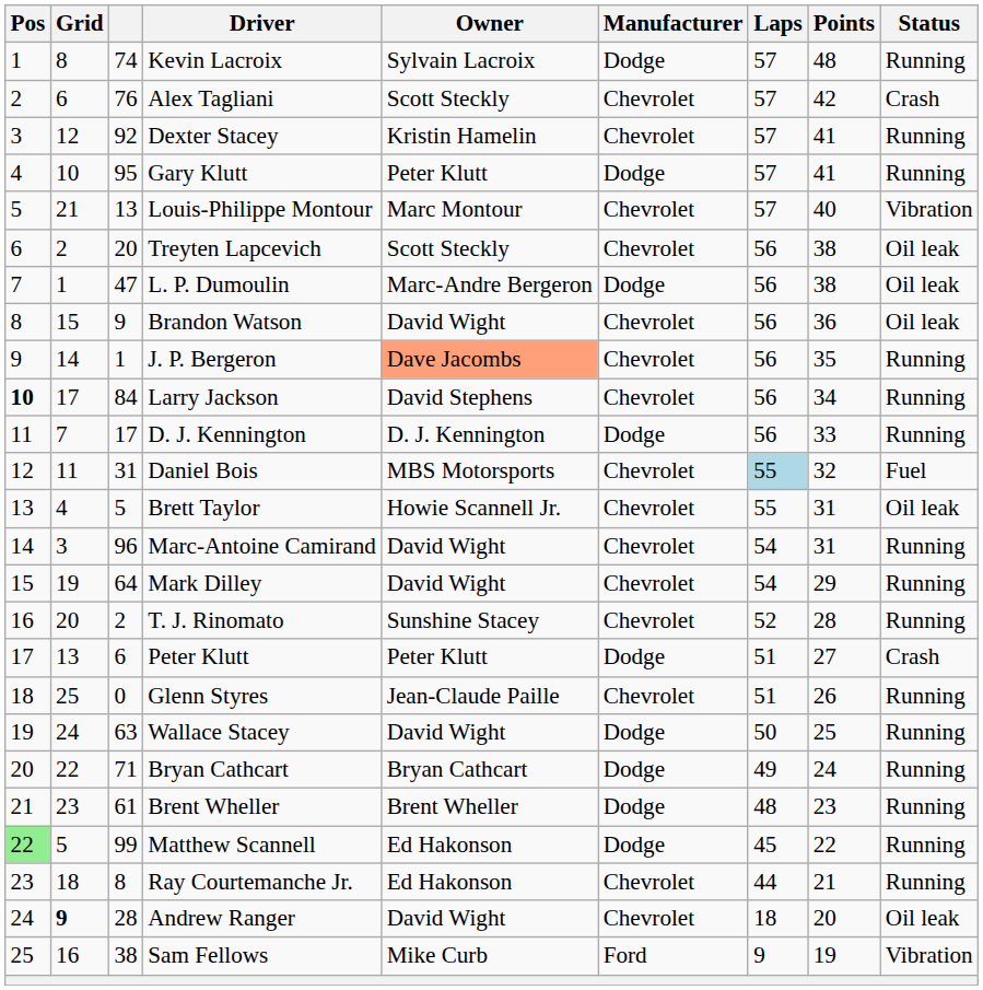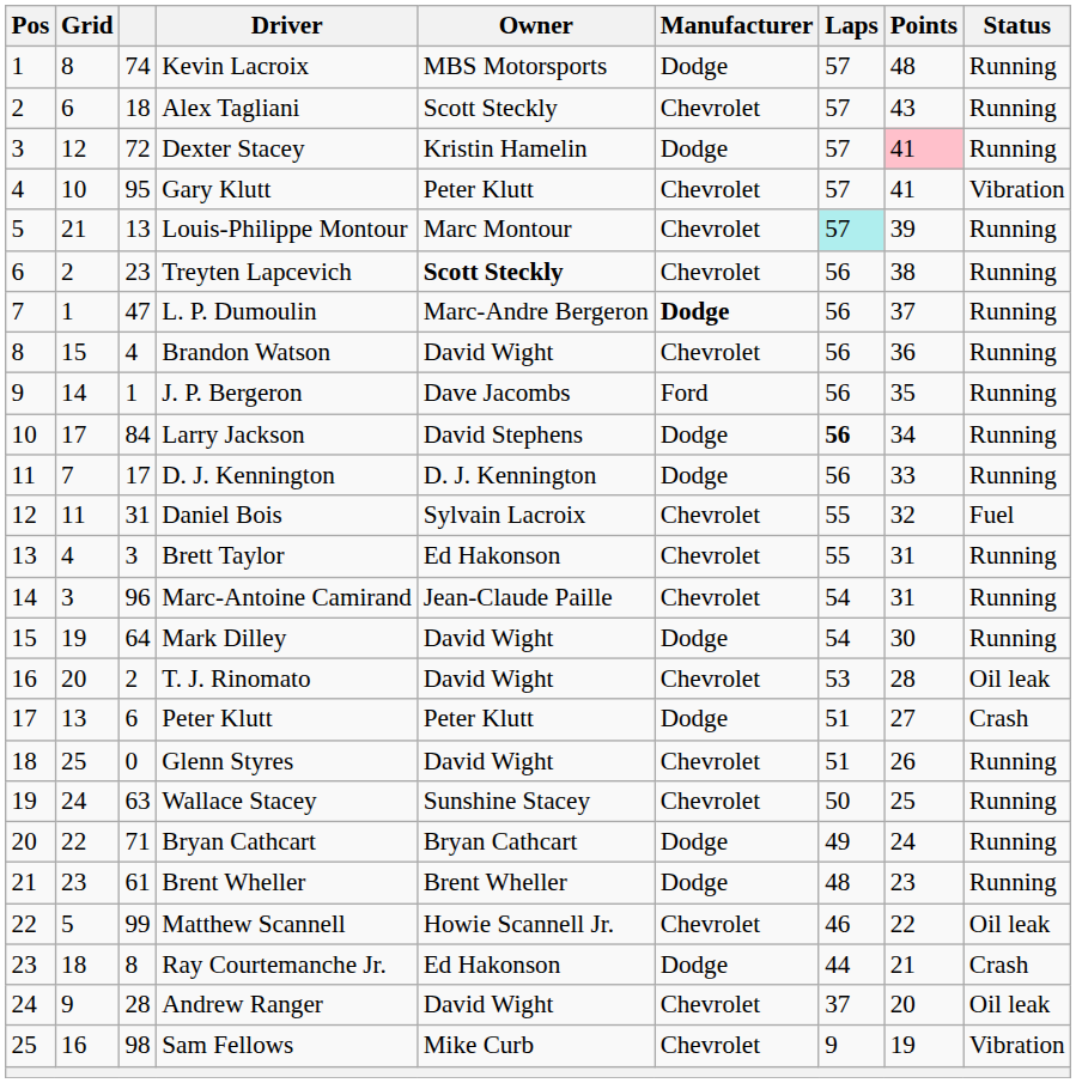 <table class="wikitable" style="font-size:98%">
 <tr>
 <th>Pos</th>
 <th>Grid</th>
 <th></th>
 <th>Driver</th>
 <th>Owner</th>
 <th>Manufacturer</th>
 <th>Laps</th>
 <th>Points</th>
 <th>Status</th>
 </tr>
 <tr>
 <td>1</td>
 <td>8</td>
 <td>74</td>
 <td>Kevin Lacroix</td>
-<td>Sylvain Lacroix</td>
+<td>MBS Motorsports</td>
 <td>Dodge</td>
 <td>57</td>
 <td>48</td>
 <td>Running</td>
 </tr>
 <tr>
 <td>2</td>
 <td>6</td>
-<td>76</td>
+<td>18</td>
 <td>Alex Tagliani</td>
 <td>Scott Steckly</td>
 <td>Chevrolet</td>
 <td>57</td>
-<td>42</td>
-<td>Crash</td>
+<td>43</td>
+<td>Running</td>
 </tr>
 <tr>
 <td>3</td>
 <td>12</td>
-<td>92</td>
+<td>72</td>
 <td>Dexter Stacey</td>
 <td>Kristin Hamelin</td>
-<td>Chevrolet</td>
+<td>Dodge</td>
 <td>57</td>
-<td>41</td>
+<td style="background: pink;">41</td>
 <td>Running</td>
 </tr>
 <tr>
 <td>4</td>
 <td>10</td>
 <td>95</td>
 <td>Gary Klutt</td>
 <td>Peter Klutt</td>
-<td>Dodge</td>
+<td>Chevrolet</td>
 <td>57</td>
 <td>41</td>
-<td>Running</td>
+<td>Vibration</td>
 </tr>
 <tr>
 <td>5</td>
 <td>21</td>
 <td>13</td>
 <td>Louis-Philippe Montour</td>
 <td>Marc Montour</td>
 <td>Chevrolet</td>
-<td>57</td>
-<td>40</td>
-<td>Vibration</td>
+<td style="background: paleturquoise;">57</td>
+<td>39</td>
+<td>Running</td>
 </tr>
 <tr>
 <td>6</td>
 <td>2</td>
-<td>20</td>
+<td>23</td>
 <td>Treyten Lapcevich</td>
-<td>Scott Steckly</td>
+<td><strong>Scott Steckly</strong></td>
 <td>Chevrolet</td>
 <td>56</td>
 <td>38</td>
-<td>Oil leak</td>
+<td>Running</td>
 </tr>
 <tr>
 <td>7</td>
 <td>1</td>
 <td>47</td>
 <td>L. P. Dumoulin</td>
 <td>Marc-Andre Bergeron</td>
-<td>Dodge</td>
+<td><strong>Dodge</strong></td>
 <td>56</td>
-<td>38</td>
-<td>Oil leak</td>
+<td>37</td>
+<td>Running</td>
 </tr>
 <tr>
 <td>8</td>
 <td>15</td>
-<td>9</td>
+<td>4</td>
 <td>Brandon Watson</td>
 <td>David Wight</td>
 <td>Chevrolet</td>
 <td>56</td>
 <td>36</td>
-<td>Oil leak</td>
+<td>Running</td>
 </tr>
 <tr>
 <td>9</td>
 <td>14</td>
 <td>1</td>
 <td>J. P. Bergeron</td>
-<td style="background: lightsalmon;">Dave Jacombs</td>
-<td>Chevrolet</td>
+<td>Dave Jacombs</td>
+<td>Ford</td>
 <td>56</td>
 <td>35</td>
 <td>Running</td>
 </tr>
 <tr>
-<td><strong>10</strong></td>
+<td>10</td>
 <td>17</td>
 <td>84</td>
 <td>Larry Jackson</td>
 <td>David Stephens</td>
-<td>Chevrolet</td>
-<td>56</td>
+<td>Dodge</td>
+<td><strong>56</strong></td>
 <td>34</td>
 <td>Running</td>
 </tr>
 <tr>
 <td>11</td>
 <td>7</td>
 <td>17</td>
 <td>D. J. Kennington</td>
 <td>D. J. Kennington</td>
 <td>Dodge</td>
 <td>56</td>
 <td>33</td>
 <td>Running</td>
 </tr>
 <tr>
 <td>12</td>
 <td>11</td>
 <td>31</td>
 <td>Daniel Bois</td>
-<td>MBS Motorsports</td>
+<td>Sylvain Lacroix</td>
 <td>Chevrolet</td>
-<td style="background: lightblue;">55</td>
+<td>55</td>
 <td>32</td>
 <td>Fuel</td>
 </tr>
 <tr>
 <td>13</td>
 <td>4</td>
-<td>5</td>
+<td>3</td>
 <td>Brett Taylor</td>
-<td>Howie Scannell Jr.</td>
+<td>Ed Hakonson</td>
 <td>Chevrolet</td>
 <td>55</td>
 <td>31</td>
-<td>Oil leak</td>
+<td>Running</td>
 </tr>
 <tr>
 <td>14</td>
 <td>3</td>
 <td>96</td>
 <td>Marc-Antoine Camirand</td>
-<td>David Wight</td>
+<td>Jean-Claude Paille</td>
 <td>Chevrolet</td>
 <td>54</td>
 <td>31</td>
 <td>Running</td>
 </tr>
 <tr>
 <td>15</td>
 <td>19</td>
 <td>64</td>
 <td>Mark Dilley</td>
 <td>David Wight</td>
-<td>Chevrolet</td>
+<td>Dodge</td>
 <td>54</td>
-<td>29</td>
+<td>30</td>
 <td>Running</td>
 </tr>
 <tr>
 <td>16</td>
 <td>20</td>
 <td>2</td>
 <td>T. J. Rinomato</td>
-<td>Sunshine Stacey</td>
+<td>David Wight</td>
 <td>Chevrolet</td>
-<td>52</td>
+<td>53</td>
 <td>28</td>
-<td>Running</td>
+<td>Oil leak</td>
 </tr>
 <tr>
 <td>17</td>
 <td>13</td>
 <td>6</td>
 <td>Peter Klutt</td>
 <td>Peter Klutt</td>
 <td>Dodge</td>
 <td>51</td>
 <td>27</td>
 <td>Crash</td>
 </tr>
 <tr>
 <td>18</td>
 <td>25</td>
 <td>0</td>
 <td>Glenn Styres</td>
-<td>Jean-Claude Paille</td>
+<td>David Wight</td>
 <td>Chevrolet</td>
 <td>51</td>
 <td>26</td>
 <td>Running</td>
 </tr>
 <tr>
 <td>19</td>
 <td>24</td>
 <td>63</td>
 <td>Wallace Stacey</td>
-<td>David Wight</td>
-<td>Dodge</td>
+<td>Sunshine Stacey</td>
+<td>Chevrolet</td>
 <td>50</td>
 <td>25</td>
 <td>Running</td>
 </tr>
 <tr>
 <td>20</td>
 <td>22</td>
 <td>71</td>
 <td>Bryan Cathcart</td>
 <td>Bryan Cathcart</td>
 <td>Dodge</td>
 <td>49</td>
 <td>24</td>
 <td>Running</td>
 </tr>
 <tr>
 <td>21</td>
 <td>23</td>
 <td>61</td>
 <td>Brent Wheller</td>
 <td>Brent Wheller</td>
 <td>Dodge</td>
 <td>48</td>
 <td>23</td>
 <td>Running</td>
 </tr>
 <tr>
-<td style="background: lightgreen;">22</td>
+<td>22</td>
 <td>5</td>
 <td>99</td>
 <td>Matthew Scannell</td>
-<td>Ed Hakonson</td>
-<td>Dodge</td>
-<td>45</td>
+<td>Howie Scannell Jr.</td>
+<td>Chevrolet</td>
+<td>46</td>
 <td>22</td>
-<td>Running</td>
+<td>Oil leak</td>
 </tr>
 <tr>
 <td>23</td>
 <td>18</td>
 <td>8</td>
 <td>Ray Courtemanche Jr.</td>
 <td>Ed Hakonson</td>
-<td>Chevrolet</td>
+<td>Dodge</td>
 <td>44</td>
 <td>21</td>
-<td>Running</td>
+<td>Crash</td>
 </tr>
 <tr>
 <td>24</td>
-<td><strong>9</strong></td>
+<td>9</td>
 <td>28</td>
 <td>Andrew Ranger</td>
 <td>David Wight</td>
 <td>Chevrolet</td>
-<td>18</td>
+<td>37</td>
 <td>20</td>
 <td>Oil leak</td>
 </tr>
 <tr>
 <td>25</td>
 <td>16</td>
-<td>38</td>
+<td>98</td>
 <td>Sam Fellows</td>
 <td>Mike Curb</td>
-<td>Ford</td>
+<td>Chevrolet</td>
 <td>9</td>
 <td>19</td>
 <td>Vibration</td>
 </tr>
 <tr>
 <th colspan="9"></th>
 </tr>
 <tr>
 </tr>
 </table>
